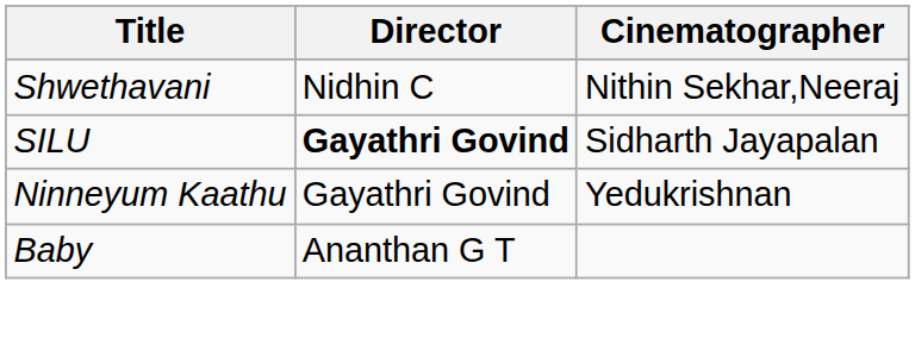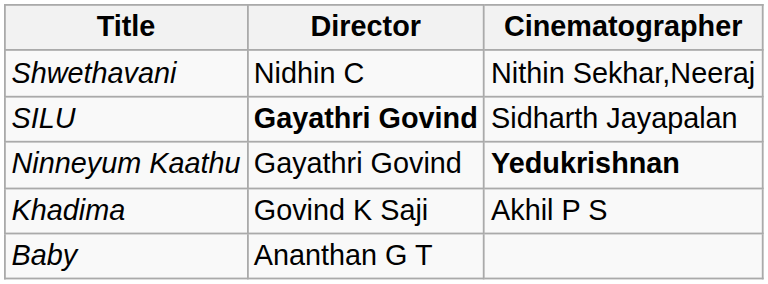 <table class="wikitable sortable">
 <tr>
 <th>Title</th>
 <th>Director</th>
 <th>Cinematographer</th>
 </tr>
 <tr>
 <td><em>Shwethavani</em></td>
 <td>Nidhin C</td>
 <td>Nithin Sekhar,Neeraj</td>
 </tr>
 <tr>
 <td><em>SILU</em></td>
 <td><strong>Gayathri Govind</strong></td>
 <td>Sidharth Jayapalan</td>
 </tr>
 <tr>
 <td><em>Ninneyum Kaathu</em></td>
 <td>Gayathri Govind</td>
-<td>Yedukrishnan</td>
+<td><strong>Yedukrishnan</strong></td>
+</tr>
+<tr>
+<td><em>Khadima</em></td>
+<td>Govind K Saji</td>
+<td>Akhil P S</td>
 </tr>
 <tr>
 <td><em>Baby</em></td>
 <td>Ananthan G T</td>
 <td></td>
 </tr>
 </table>
